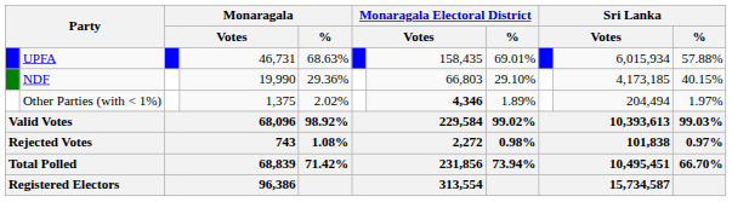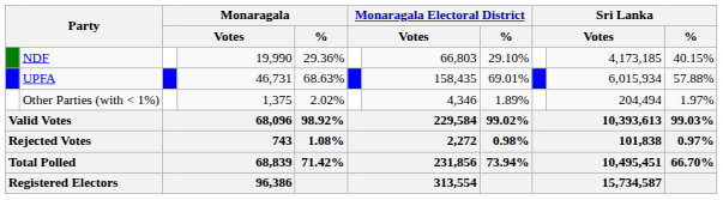 <table class="wikitable">
 <tr>
 <th colspan="2" width="144px"rowspan="2">Party</th>
 <th colspan="3" width="216px">Monaragala</th>
 <th colspan="3" width="216px"><a href='#'>Monaragala Electoral District</a></th>
 <th colspan="3" width="216px">Sri Lanka</th>
 </tr>
 <tr>
 <th colspan="2" width="144px">Votes</th>
 <th>%</th>
 <th colspan="2" width="144px">Votes</th>
 <th>%</th>
 <th colspan="2" width="144px">Votes</th>
 <th>%</th>
 </tr>
 <tr>
+<td style="background-color:green;" width="10px"></td>
+<td style="text-align:left;"><a href='#'>NDF</a></td>
+<td style="background-color:white;" width="10px"></td>
+<td style="text-align:right;">19,990</td>
+<td style="text-align:right;">29.36%</td>
+<td style="background-color:white;" width="10px"></td>
+<td style="text-align:right;">66,803</td>
+<td style="text-align:right;">29.10%</td>
+<td style="background-color:white;" width="10px"></td>
+<td style="text-align:right;">4,173,185</td>
+<td style="text-align:right;">40.15%</td>
+</tr>
+<tr>
 <td style="background-color:blue;" width="10px"></td>
 <td style="text-align:left;"><a href='#'>UPFA</a></td>
 <td style="background-color:blue;" width="10px"></td>
 <td style="text-align:right;">46,731</td>
 <td style="text-align:right;">68.63%</td>
 <td style="background-color:blue;" width="10px"></td>
 <td style="text-align:right;">158,435</td>
 <td style="text-align:right;">69.01%</td>
 <td style="background-color:blue;" width="10px"></td>
 <td style="text-align:right;">6,015,934</td>
 <td style="text-align:right;">57.88%</td>
 </tr>
 <tr>
-<td style="background-color:green;" width="10px"></td>
-<td style="text-align:left;"><a href='#'>NDF</a></td>
-<td style="background-color:white;" width="10px"></td>
-<td style="text-align:right;">19,990</td>
-<td style="text-align:right;">29.36%</td>
-<td style="background-color:white;" width="10px"></td>
-<td style="text-align:right;">66,803</td>
-<td style="text-align:right;">29.10%</td>
-<td style="background-color:white;" width="10px"></td>
-<td style="text-align:right;">4,173,185</td>
-<td style="text-align:right;">40.15%</td>
-</tr>
-<tr>
 <td style="background-color:white;" width="10px"></td>
 <td style="text-align:left;">Other Parties (with < 1%)</td>
 <td style="background-color:white;" width="10px"></td>
 <td style="text-align:right;">1,375</td>
 <td style="text-align:right;">2.02%</td>
 <td style="background-color:white;" width="10px"></td>
-<td style="text-align:right;"><strong>4,346</strong></td>
+<td style="text-align:right;">4,346</td>
 <td style="text-align:right;">1.89%</td>
 <td style="background-color:white;" width="10px"></td>
 <td style="text-align:right;">204,494</td>
 <td style="text-align:right;">1.97%</td>
 </tr>
 <tr>
 <th colspan="2" width="144px"style="text-align:left;">Valid Votes</th>
 <th style="text-align:right;"colspan="2" width="144px">68,096</th>
 <th style="text-align:right;">98.92%</th>
 <th style="text-align:right;"colspan="2" width="144px">229,584</th>
 <th style="text-align:right;">99.02%</th>
 <th style="text-align:right;"colspan="2" width="144px">10,393,613</th>
 <th style="text-align:right;">99.03%</th>
 </tr>
 <tr>
 <th colspan="2" width="144px"style="text-align:left;">Rejected Votes</th>
 <th style="text-align:right;"colspan="2" width="144px">743</th>
 <th style="text-align:right;">1.08%</th>
 <th style="text-align:right;"colspan="2" width="144px">2,272</th>
 <th style="text-align:right;">0.98%</th>
 <th style="text-align:right;"colspan="2" width="144px">101,838</th>
 <th style="text-align:right;">0.97%</th>
 </tr>
 <tr>
 <th colspan="2" width="144px"style="text-align:left;">Total Polled</th>
 <th style="text-align:right;"colspan="2" width="144px">68,839</th>
 <th style="text-align:right;">71.42%</th>
 <th style="text-align:right;"colspan="2" width="144px">231,856</th>
 <th style="text-align:right;">73.94%</th>
 <th style="text-align:right;"colspan="2" width="144px">10,495,451</th>
 <th style="text-align:right;">66.70%</th>
 </tr>
 <tr>
 <th colspan="2" width="144px"style="text-align:left;">Registered Electors</th>
 <th style="text-align:right;"colspan="2" width="144px">96,386</th>
 <th></th>
 <th style="text-align:right;"colspan="2" width="144px">313,554</th>
 <th></th>
 <th style="text-align:right;"colspan="2" width="144px">15,734,587</th>
 <th></th>
 </tr>
 </table>
